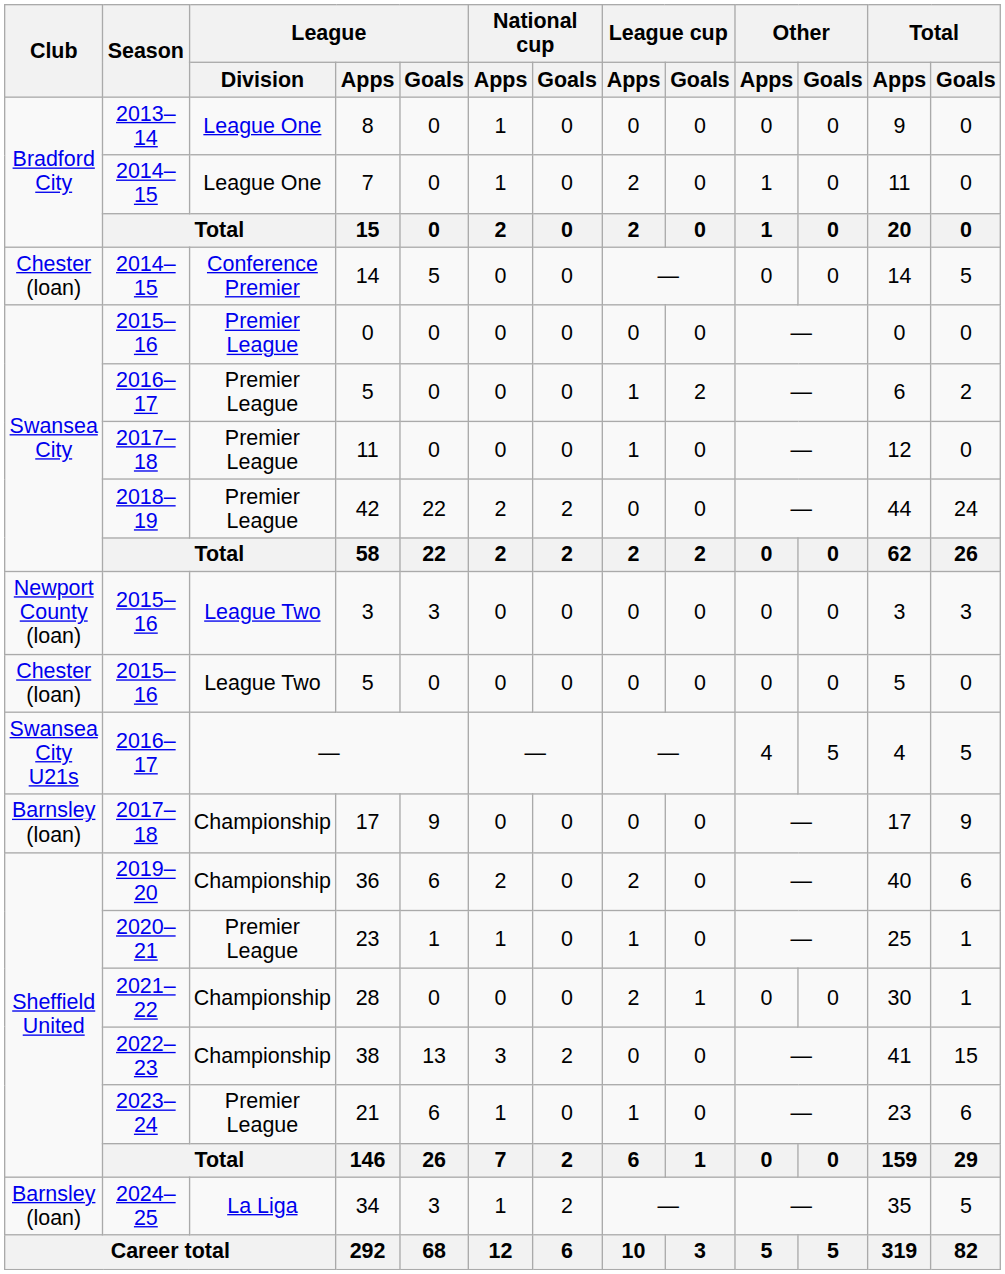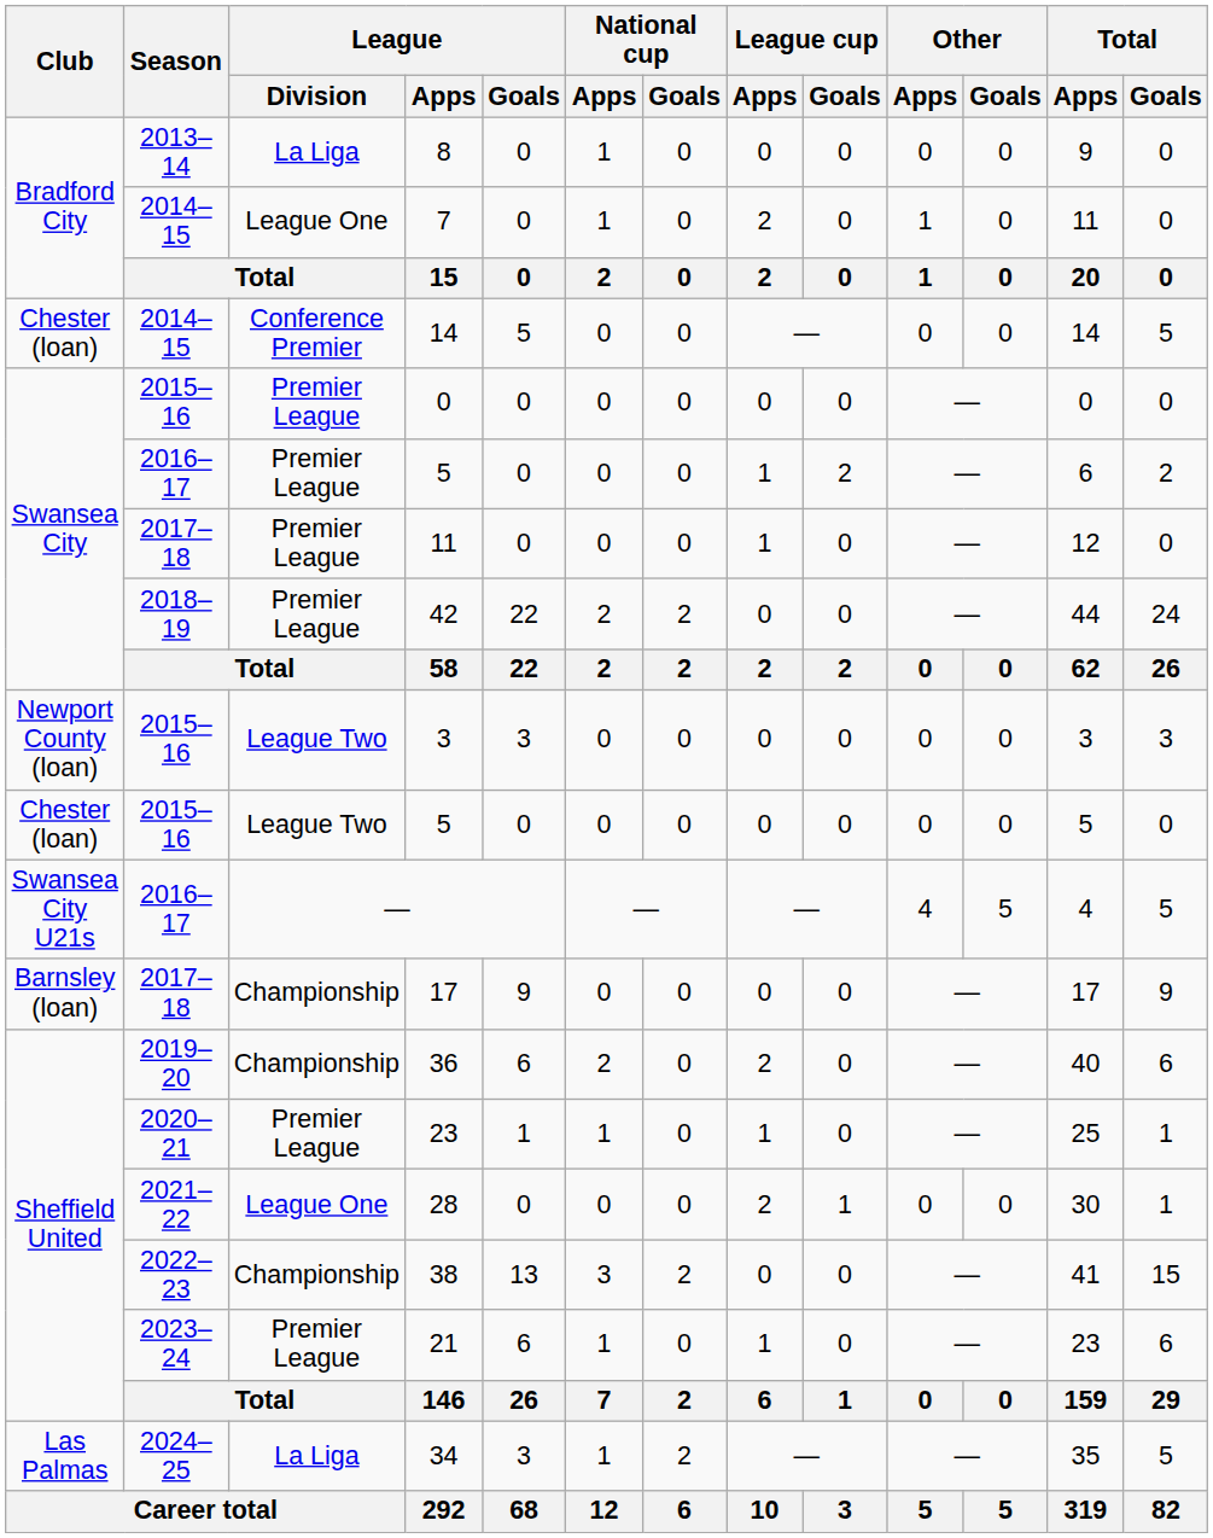 <table class="wikitable" style="text-align:center">
 <tr>
 <th rowspan=2>Club</th>
 <th rowspan=2>Season</th>
 <th colspan=3>League</th>
 <th colspan=2>National cup</th>
 <th colspan=2>League cup</th>
 <th colspan=2>Other</th>
 <th colspan=2>Total</th>
 </tr>
 <tr>
 <th>Division</th>
 <th>Apps</th>
 <th>Goals</th>
 <th>Apps</th>
 <th>Goals</th>
 <th>Apps</th>
 <th>Goals</th>
 <th>Apps</th>
 <th>Goals</th>
 <th>Apps</th>
 <th>Goals</th>
 </tr>
 <tr>
 <td rowspan=3><a href='#'>Bradford City</a></td>
 <td><a href='#'>2013–14</a></td>
-<td><a href='#'>League One</a></td>
+<td><a href='#'>La Liga</a></td>
 <td>8</td>
 <td>0</td>
 <td>1</td>
 <td>0</td>
 <td>0</td>
 <td>0</td>
 <td>0</td>
 <td>0</td>
 <td>9</td>
 <td>0</td>
 </tr>
 <tr>
 <td><a href='#'>2014–15</a></td>
 <td>League One</td>
 <td>7</td>
 <td>0</td>
 <td>1</td>
 <td>0</td>
 <td>2</td>
 <td>0</td>
 <td>1</td>
 <td>0</td>
 <td>11</td>
 <td>0</td>
 </tr>
 <tr>
 <th colspan=2>Total</th>
 <th>15</th>
 <th>0</th>
 <th>2</th>
 <th>0</th>
 <th>2</th>
 <th>0</th>
 <th>1</th>
 <th>0</th>
 <th>20</th>
 <th>0</th>
 </tr>
 <tr>
 <td><a href='#'>Chester</a> (loan)</td>
 <td><a href='#'>2014–15</a></td>
 <td><a href='#'>Conference Premier</a></td>
 <td>14</td>
 <td>5</td>
 <td>0</td>
 <td>0</td>
 <td colspan=2>—</td>
 <td>0</td>
 <td>0</td>
 <td>14</td>
 <td>5</td>
 </tr>
 <tr>
 <td rowspan=5><a href='#'>Swansea City</a></td>
 <td><a href='#'>2015–16</a></td>
 <td><a href='#'>Premier League</a></td>
 <td>0</td>
 <td>0</td>
 <td>0</td>
 <td>0</td>
 <td>0</td>
 <td>0</td>
 <td colspan=2>—</td>
 <td>0</td>
 <td>0</td>
 </tr>
 <tr>
 <td><a href='#'>2016–17</a></td>
 <td>Premier League</td>
 <td>5</td>
 <td>0</td>
 <td>0</td>
 <td>0</td>
 <td>1</td>
 <td>2</td>
 <td colspan=2>—</td>
 <td>6</td>
 <td>2</td>
 </tr>
 <tr>
 <td><a href='#'>2017–18</a></td>
 <td>Premier League</td>
 <td>11</td>
 <td>0</td>
 <td>0</td>
 <td>0</td>
 <td>1</td>
 <td>0</td>
 <td colspan=2>—</td>
 <td>12</td>
 <td>0</td>
 </tr>
 <tr>
 <td><a href='#'>2018–19</a></td>
 <td>Premier League</td>
 <td>42</td>
 <td>22</td>
 <td>2</td>
 <td>2</td>
 <td>0</td>
 <td>0</td>
 <td colspan=2>—</td>
 <td>44</td>
 <td>24</td>
 </tr>
 <tr>
 <th colspan=2>Total</th>
 <th>58</th>
 <th>22</th>
 <th>2</th>
 <th>2</th>
 <th>2</th>
 <th>2</th>
 <th>0</th>
 <th>0</th>
 <th>62</th>
 <th>26</th>
 </tr>
 <tr>
 <td><a href='#'>Newport County</a> (loan)</td>
 <td><a href='#'>2015–16</a></td>
 <td><a href='#'>League Two</a></td>
 <td>3</td>
 <td>3</td>
 <td>0</td>
 <td>0</td>
 <td>0</td>
 <td>0</td>
 <td>0</td>
 <td>0</td>
 <td>3</td>
 <td>3</td>
 </tr>
 <tr>
 <td><a href='#'>Chester</a> (loan)</td>
 <td><a href='#'>2015–16</a></td>
 <td>League Two</td>
 <td>5</td>
 <td>0</td>
 <td>0</td>
 <td>0</td>
 <td>0</td>
 <td>0</td>
 <td>0</td>
 <td>0</td>
 <td>5</td>
 <td>0</td>
 </tr>
 <tr>
 <td><a href='#'>Swansea City U21s</a></td>
 <td><a href='#'>2016–17</a></td>
 <td colspan=3>—</td>
 <td colspan=2>—</td>
 <td colspan=2>—</td>
 <td>4</td>
 <td>5</td>
 <td>4</td>
 <td>5</td>
 </tr>
 <tr>
 <td><a href='#'>Barnsley</a> (loan)</td>
 <td><a href='#'>2017–18</a></td>
 <td>Championship</td>
 <td>17</td>
 <td>9</td>
 <td>0</td>
 <td>0</td>
 <td>0</td>
 <td>0</td>
 <td colspan=2>—</td>
 <td>17</td>
 <td>9</td>
 </tr>
 <tr>
 <td rowspan=6><a href='#'>Sheffield United</a></td>
 <td><a href='#'>2019–20</a></td>
 <td>Championship</td>
 <td>36</td>
 <td>6</td>
 <td>2</td>
 <td>0</td>
 <td>2</td>
 <td>0</td>
 <td colspan=2>—</td>
 <td>40</td>
 <td>6</td>
 </tr>
 <tr>
 <td><a href='#'>2020–21</a></td>
 <td>Premier League</td>
 <td>23</td>
 <td>1</td>
 <td>1</td>
 <td>0</td>
 <td>1</td>
 <td>0</td>
 <td colspan=2>—</td>
 <td>25</td>
 <td>1</td>
 </tr>
 <tr>
 <td><a href='#'>2021–22</a></td>
-<td>Championship</td>
+<td><a href='#'>League One</a></td>
 <td>28</td>
 <td>0</td>
 <td>0</td>
 <td>0</td>
 <td>2</td>
 <td>1</td>
 <td>0</td>
 <td>0</td>
 <td>30</td>
 <td>1</td>
 </tr>
 <tr>
 <td><a href='#'>2022–23</a></td>
 <td>Championship</td>
 <td>38</td>
 <td>13</td>
 <td>3</td>
 <td>2</td>
 <td>0</td>
 <td>0</td>
 <td colspan=2>—</td>
 <td>41</td>
 <td>15</td>
 </tr>
 <tr>
 <td><a href='#'>2023–24</a></td>
 <td>Premier League</td>
 <td>21</td>
 <td>6</td>
 <td>1</td>
 <td>0</td>
 <td>1</td>
 <td>0</td>
 <td colspan=2>—</td>
 <td>23</td>
 <td>6</td>
 </tr>
 <tr>
 <th colspan=2>Total</th>
 <th>146</th>
 <th>26</th>
 <th>7</th>
 <th>2</th>
 <th>6</th>
 <th>1</th>
 <th>0</th>
 <th>0</th>
 <th>159</th>
 <th>29</th>
 </tr>
 <tr>
-<td><a href='#'>Barnsley</a> (loan)</td>
+<td><a href='#'>Las Palmas</a></td>
 <td><a href='#'>2024–25</a></td>
 <td><a href='#'>La Liga</a></td>
 <td>34</td>
 <td>3</td>
 <td>1</td>
 <td>2</td>
 <td colspan=2>—</td>
 <td colspan=2>—</td>
 <td>35</td>
 <td>5</td>
 </tr>
 <tr>
 <th colspan=3>Career total</th>
 <th>292</th>
 <th>68</th>
 <th>12</th>
 <th>6</th>
 <th>10</th>
 <th>3</th>
 <th>5</th>
 <th>5</th>
 <th>319</th>
 <th>82</th>
 </tr>
 </table>
